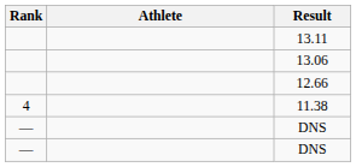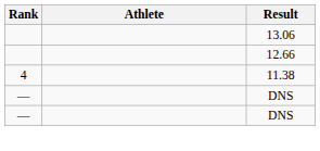 <table class=wikitable style="text-align:center">
 <tr>
 <th width=40>Rank</th>
 <th width=250>Athlete</th>
 <th width=80>Result</th>
-</tr>
-<tr>
-<td></td>
-<td align=left></td>
-<td>13.11</td>
 </tr>
 <tr>
 <td></td>
 <td align=left></td>
 <td>13.06</td>
 </tr>
 <tr>
 <td></td>
 <td align=left></td>
 <td>12.66</td>
 </tr>
 <tr>
 <td>4</td>
 <td align=left></td>
 <td>11.38</td>
 </tr>
 <tr>
 <td>—</td>
 <td align=left></td>
 <td>DNS</td>
 </tr>
 <tr>
 <td>—</td>
 <td align=left></td>
 <td>DNS</td>
 </tr>
 </table>
